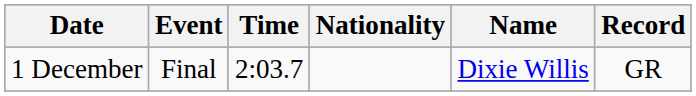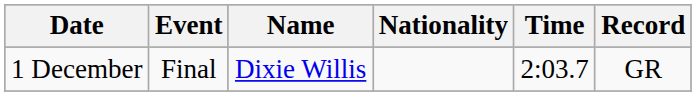 <table class=wikitable style=text-align:center>
 <tr>
 <th>Date</th>
 <th>Event</th>
+<th>Name</th>
+<th>Nationality</th>
 <th>Time</th>
-<th>Nationality</th>
-<th>Name</th>
 <th>Record</th>
 </tr>
 <tr>
 <td>1 December</td>
 <td>Final</td>
+<td align=left><a href='#'>Dixie Willis</a></td>
+<td></td>
 <td>2:03.7</td>
-<td></td>
-<td align=left><a href='#'>Dixie Willis</a></td>
 <td>GR</td>
 </tr>
 </table>
